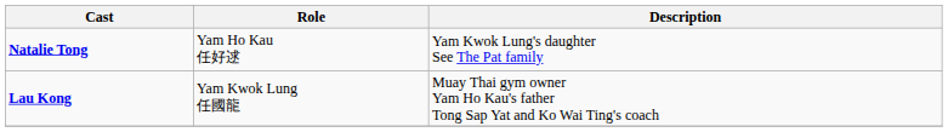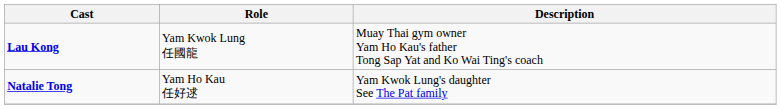 <table class="wikitable" width="65%">
 <tr>
 <th>Cast</th>
 <th>Role</th>
 <th>Description</th>
 </tr>
 <tr>
+<td><strong><a href='#'>Lau Kong</a></strong></td>
+<td>Yam Kwok Lung<br>任國龍</td>
+<td>Muay Thai gym owner<br>Yam Ho Kau's father<br>Tong Sap Yat and Ko Wai Ting's coach</td>
+</tr>
+<tr>
 <td><strong><a href='#'>Natalie Tong</a></strong></td>
 <td>Yam Ho Kau <br>任好逑</td>
 <td>Yam Kwok Lung's daughter<br>See <a href='#'>The Pat family</a></td>
 </tr>
 <tr>
-<td><strong><a href='#'>Lau Kong</a></strong></td>
-<td>Yam Kwok Lung<br>任國龍</td>
-<td>Muay Thai gym owner<br>Yam Ho Kau's father<br>Tong Sap Yat and Ko Wai Ting's coach</td>
-</tr>
-<tr>
 </tr>
 </table>
